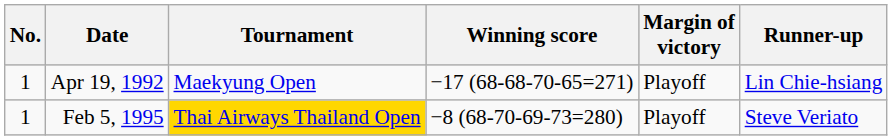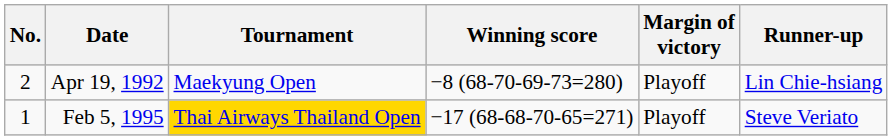 <table class="wikitable" style="font-size:95%;">
 <tr>
 <th>No.</th>
 <th>Date</th>
 <th>Tournament</th>
 <th>Winning score</th>
 <th>Margin of<br>victory</th>
 <th>Runner-up</th>
 </tr>
 <tr>
-<td align=center>1</td>
+<td align=center>2</td>
 <td align=right>Apr 19, <a href='#'>1992</a></td>
 <td><a href='#'>Maekyung Open</a></td>
-<td>−17 (68-68-70-65=271)</td>
+<td>−8 (68-70-69-73=280)</td>
 <td>Playoff</td>
 <td> <a href='#'>Lin Chie-hsiang</a></td>
 </tr>
 <tr>
 <td align=center>1</td>
 <td align=right>Feb 5, <a href='#'>1995</a></td>
 <td style="background: gold;"><a href='#'>Thai Airways Thailand Open</a></td>
-<td>−8 (68-70-69-73=280)</td>
+<td>−17 (68-68-70-65=271)</td>
 <td>Playoff</td>
 <td> <a href='#'>Steve Veriato</a></td>
 </tr>
 </table>
